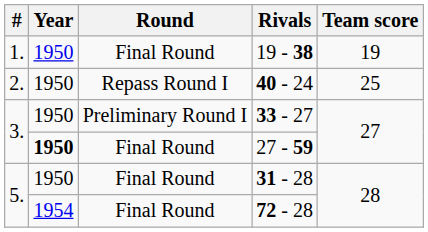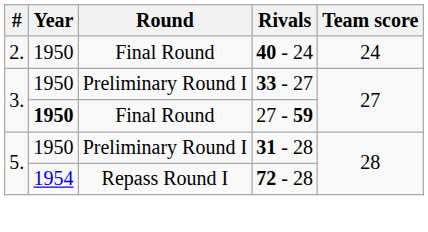 <table class="wikitable sortable" style="text-align:center">
 <tr>
 <th>#</th>
 <th>Year</th>
 <th>Round</th>
 <th>Rivals</th>
 <th>Team score</th>
 </tr>
 <tr>
-<td>1.</td>
-<td><a href='#'>1950</a></td>
-<td>Final Round</td>
-<td> 19 - <strong>38</strong> <strong></strong></td>
-<td>19</td>
-</tr>
-<tr>
 <td>2.</td>
 <td>1950</td>
-<td>Repass Round I</td>
+<td>Final Round</td>
 <td><strong></strong> <strong>40</strong> - 24 </td>
-<td>25</td>
+<td>24</td>
 </tr>
 <tr>
 <td rowspan="2">3.</td>
 <td>1950</td>
 <td>Preliminary Round I</td>
 <td><strong></strong> <strong>33</strong> - 27 </td>
 <td rowspan="2">27</td>
 </tr>
 <tr>
 <td><strong>1950</strong></td>
 <td>Final Round</td>
 <td> 27 - <strong>59</strong> <strong></strong></td>
 </tr>
 <tr>
 <td rowspan="2">5.</td>
 <td>1950</td>
-<td>Final Round</td>
+<td>Preliminary Round I</td>
 <td><strong></strong> <strong>31</strong> - 28 </td>
 <td rowspan="2">28</td>
 </tr>
 <tr>
 <td><a href='#'>1954</a></td>
-<td>Final Round</td>
+<td>Repass Round I</td>
 <td><strong></strong> <strong> 72</strong> - 28 </td>
 </tr>
 </table>
